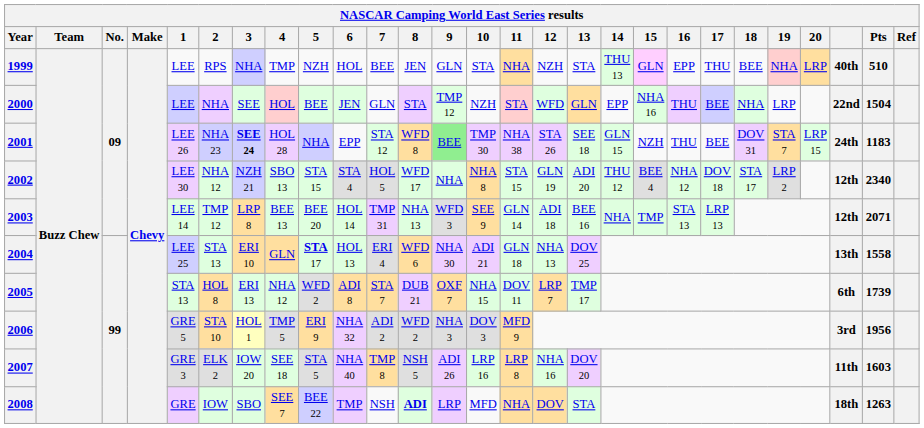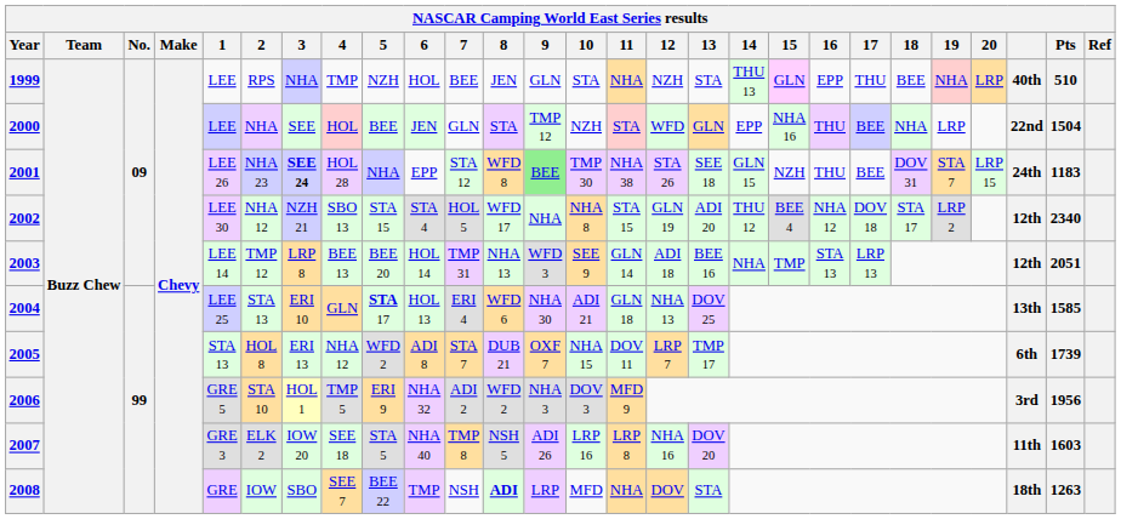 <table class="wikitable" style="text-align:center; font-size:75%">
 <tr>
 <th colspan=36><a href='#'>NASCAR Camping World East Series</a> results</th>
 </tr>
 <tr>
 <th>Year</th>
 <th>Team</th>
 <th>No.</th>
 <th>Make</th>
 <th>1</th>
 <th>2</th>
 <th>3</th>
 <th>4</th>
 <th>5</th>
 <th>6</th>
 <th>7</th>
 <th>8</th>
 <th>9</th>
 <th>10</th>
 <th>11</th>
 <th>12</th>
 <th>13</th>
 <th>14</th>
 <th>15</th>
 <th>16</th>
 <th>17</th>
 <th>18</th>
 <th>19</th>
 <th>20</th>
 <th></th>
 <th>Pts</th>
 <th>Ref</th>
 </tr>
 <tr>
 <th><a href='#'>1999</a></th>
 <th rowspan=10>Buzz Chew</th>
 <th rowspan=5>09</th>
 <th rowspan=10><a href='#'>Chevy</a></th>
 <td><a href='#'>LEE</a></td>
 <td><a href='#'>RPS</a></td>
 <td style="background:#CFCFFF;"><a href='#'>NHA</a><br></td>
 <td><a href='#'>TMP</a></td>
 <td><a href='#'>NZH</a></td>
 <td><a href='#'>HOL</a></td>
 <td><a href='#'>BEE</a></td>
 <td><a href='#'>JEN</a></td>
 <td><a href='#'>GLN</a></td>
 <td><a href='#'>STA</a></td>
 <td style="background:#FFDF9F;"><a href='#'>NHA</a><br></td>
 <td><a href='#'>NZH</a></td>
 <td><a href='#'>STA</a></td>
 <td style="background:#DFFFDF;"><a href='#'>THU</a> <br><small>13</small></td>
 <td style="background:#FFCFFF;"><a href='#'>GLN</a><br></td>
 <td><a href='#'>EPP</a></td>
 <td><a href='#'>THU</a></td>
 <td><a href='#'>BEE</a></td>
 <td style="background:#FFCFCF;"><a href='#'>NHA</a><br></td>
 <td style="background:#FFDF9F;"><a href='#'>LRP</a><br></td>
 <th>40th</th>
 <th>510</th>
 <th></th>
 </tr>
 <tr>
 <th><a href='#'>2000</a></th>
 <td style="background:#CFCFFF;"><a href='#'>LEE</a><br></td>
 <td style="background:#EFCFFF;"><a href='#'>NHA</a><br></td>
 <td style="background:#DFFFDF;"><a href='#'>SEE</a><br></td>
 <td style="background:#FFCFCF;"><a href='#'>HOL</a><br></td>
 <td style="background:#DFFFDF;"><a href='#'>BEE</a><br></td>
 <td style="background:#DFFFDF;"><a href='#'>JEN</a><br></td>
 <td><a href='#'>GLN</a></td>
 <td style="background:#EFCFFF;"><a href='#'>STA</a><br></td>
 <td style="background:#DFFFDF;"><a href='#'>TMP</a> <br><small>12</small></td>
 <td><a href='#'>NZH</a></td>
 <td style="background:#FFCFCF;"><a href='#'>STA</a><br></td>
 <td style="background:#DFFFDF;"><a href='#'>WFD</a><br></td>
 <td style="background:#FFDF9F;"><a href='#'>GLN</a><br></td>
 <td><a href='#'>EPP</a></td>
 <td style="background:#DFFFDF;"><a href='#'>NHA</a> <br><small>16</small></td>
 <td style="background:#EFCFFF;"><a href='#'>THU</a><br></td>
 <td style="background:#CFCFFF;"><a href='#'>BEE</a><br></td>
 <td style="background:#DFFFDF;"><a href='#'>NHA</a><br></td>
 <td><a href='#'>LRP</a></td>
 <td></td>
 <th>22nd</th>
 <th>1504</th>
 <th></th>
 </tr>
 <tr>
 <th><a href='#'>2001</a></th>
 <td style="background:#EFCFFF;"><a href='#'>LEE</a> <br><small>26</small></td>
 <td style="background:#CFCFFF;"><a href='#'>NHA</a> <br><small>23</small></td>
 <td style="background:#CFCFFF;"><strong><a href='#'>SEE</a> <br><small>24</small></strong></td>
 <td style="background:#EFCFFF;"><a href='#'>HOL</a> <br><small>28</small></td>
 <td style="background:#CFCFFF;"><a href='#'>NHA</a><br></td>
 <td><a href='#'>EPP</a></td>
 <td style="background:#DFFFDF;"><a href='#'>STA</a> <br><small>12</small></td>
 <td style="background:#FFDF9F;"><a href='#'>WFD</a> <br><small>8</small></td>
 <td style="background: lightgreen;"><a href='#'>BEE</a></td>
 <td style="background:#EFCFFF;"><a href='#'>TMP</a> <br><small>30</small></td>
 <td style="background:#EFCFFF;"><a href='#'>NHA</a> <br><small>38</small></td>
 <td style="background:#EFCFFF;"><a href='#'>STA</a> <br><small>26</small></td>
 <td style="background:#DFFFDF;"><a href='#'>SEE</a> <br><small>18</small></td>
 <td style="background:#DFFFDF;"><a href='#'>GLN</a> <br><small>15</small></td>
 <td><a href='#'>NZH</a></td>
 <td><a href='#'>THU</a></td>
 <td><a href='#'>BEE</a></td>
 <td style="background:#EFCFFF;"><a href='#'>DOV</a> <br><small>31</small></td>
 <td style="background:#FFDF9F;"><a href='#'>STA</a> <br><small>7</small></td>
 <td style="background:#DFFFDF;"><a href='#'>LRP</a> <br><small>15</small></td>
 <th>24th</th>
 <th>1183</th>
 <th></th>
 </tr>
 <tr>
 <th><a href='#'>2002</a></th>
 <td style="background:#EFCFFF;"><a href='#'>LEE</a> <br><small>30</small></td>
 <td style="background:#DFFFDF;"><a href='#'>NHA</a> <br><small>12</small></td>
 <td style="background:#CFCFFF;"><a href='#'>NZH</a> <br><small>21</small></td>
 <td style="background:#DFFFDF;"><a href='#'>SBO</a> <br><small>13</small></td>
 <td style="background:#DFFFDF;"><a href='#'>STA</a> <br><small>15</small></td>
 <td style="background:#DFDFDF;"><a href='#'>STA</a> <br><small>4</small></td>
 <td style="background:#DFDFDF;"><a href='#'>HOL</a> <br><small>5</small></td>
 <td style="background:#DFFFDF;"><a href='#'>WFD</a> <br><small>17</small></td>
 <td style="background:#DFFFDF;"><a href='#'>NHA</a><br></td>
 <td style="background:#FFDF9F;"><a href='#'>NHA</a> <br><small>8</small></td>
 <td style="background:#DFFFDF;"><a href='#'>STA</a> <br><small>15</small></td>
 <td style="background:#DFFFDF;"><a href='#'>GLN</a> <br><small>19</small></td>
 <td style="background:#DFFFDF;"><a href='#'>ADI</a> <br><small>20</small></td>
 <td style="background:#DFFFDF;"><a href='#'>THU</a> <br><small>12</small></td>
 <td style="background:#DFDFDF;"><a href='#'>BEE</a> <br><small>4</small></td>
 <td style="background:#DFFFDF;"><a href='#'>NHA</a> <br><small>12</small></td>
 <td style="background:#DFFFDF;"><a href='#'>DOV</a> <br><small>18</small></td>
 <td style="background:#DFFFDF;"><a href='#'>STA</a> <br><small>17</small></td>
 <td style="background:#DFDFDF;"><a href='#'>LRP</a> <br><small>2</small></td>
 <td></td>
 <th>12th</th>
 <th>2340</th>
 <th></th>
 </tr>
 <tr>
 <th><a href='#'>2003</a></th>
 <td style="background:#DFFFDF;"><a href='#'>LEE</a> <br><small>14</small></td>
 <td style="background:#DFFFDF;"><a href='#'>TMP</a> <br><small>12</small></td>
 <td style="background:#FFDF9F;"><a href='#'>LRP</a> <br><small>8</small></td>
 <td style="background:#DFFFDF;"><a href='#'>BEE</a> <br><small>13</small></td>
 <td style="background:#DFFFDF;"><a href='#'>BEE</a> <br><small>20</small></td>
 <td style="background:#DFFFDF;"><a href='#'>HOL</a> <br><small>14</small></td>
 <td style="background:#EFCFFF;"><a href='#'>TMP</a> <br><small>31</small></td>
 <td style="background:#DFFFDF;"><a href='#'>NHA</a> <br><small>13</small></td>
 <td style="background:#DFDFDF;"><a href='#'>WFD</a> <br><small>3</small></td>
 <td style="background:#FFDF9F;"><a href='#'>SEE</a> <br><small>9</small></td>
 <td style="background:#DFFFDF;"><a href='#'>GLN</a> <br><small>14</small></td>
 <td style="background:#DFFFDF;"><a href='#'>ADI</a> <br><small>18</small></td>
 <td style="background:#DFFFDF;"><a href='#'>BEE</a> <br><small>16</small></td>
 <td style="background:#DFFFDF;"><a href='#'>NHA</a><br></td>
 <td style="background:#DFFFDF;"><a href='#'>TMP</a><br></td>
 <td style="background:#DFFFDF;"><a href='#'>STA</a> <br><small>13</small></td>
 <td style="background:#DFFFDF;"><a href='#'>LRP</a> <br><small>13</small></td>
 <td colspan=3></td>
 <th>12th</th>
-<th>2071</th>
+<th>2051</th>
 <th></th>
 </tr>
 <tr>
 <th><a href='#'>2004</a></th>
 <th rowspan=5>99</th>
 <td style="background:#CFCFFF;"><a href='#'>LEE</a> <br><small>25</small></td>
 <td style="background:#DFFFDF;"><a href='#'>STA</a> <br><small>13</small></td>
 <td style="background:#FFDF9F;"><a href='#'>ERI</a> <br><small>10</small></td>
 <td style="background:#FFDF9F;"><a href='#'>GLN</a><br></td>
 <td style="background:#DFFFDF;"><strong><a href='#'>STA</a></strong> <br><small>17</small></td>
 <td style="background:#DFFFDF;"><a href='#'>HOL</a> <br><small>13</small></td>
 <td style="background:#DFDFDF;"><a href='#'>ERI</a> <br><small>4</small></td>
 <td style="background:#FFDF9F;"><a href='#'>WFD</a> <br><small>6</small></td>
 <td style="background:#EFCFFF;"><a href='#'>NHA</a> <br><small>30</small></td>
 <td style="background:#EFCFFF;"><a href='#'>ADI</a> <br><small>21</small></td>
 <td style="background:#DFFFDF;"><a href='#'>GLN</a> <br><small>18</small></td>
 <td style="background:#DFFFDF;"><a href='#'>NHA</a> <br><small>13</small></td>
 <td style="background:#EFCFFF;"><a href='#'>DOV</a> <br><small>25</small></td>
 <td colspan=7></td>
 <th>13th</th>
-<th>1558</th>
+<th>1585</th>
 <th></th>
 </tr>
 <tr>
 <th><a href='#'>2005</a></th>
 <td style="background:#DFFFDF;"><a href='#'>STA</a> <br><small>13</small></td>
 <td style="background:#FFDF9F;"><a href='#'>HOL</a> <br><small>8</small></td>
 <td style="background:#DFFFDF;"><a href='#'>ERI</a> <br><small>13</small></td>
 <td style="background:#DFFFDF;"><a href='#'>NHA</a> <br><small>12</small></td>
 <td style="background:#DFDFDF;"><a href='#'>WFD</a> <br><small>2</small></td>
 <td style="background:#FFDF9F;"><a href='#'>ADI</a> <br><small>8</small></td>
 <td style="background:#FFDF9F;"><a href='#'>STA</a> <br><small>7</small></td>
 <td style="background:#EFCFFF;"><a href='#'>DUB</a> <br><small>21</small></td>
 <td style="background:#FFDF9F;"><a href='#'>OXF</a> <br><small>7</small></td>
 <td style="background:#DFFFDF;"><a href='#'>NHA</a> <br><small>15</small></td>
 <td style="background:#DFFFDF;"><a href='#'>DOV</a> <br><small>11</small></td>
 <td style="background:#FFDF9F;"><a href='#'>LRP</a> <br><small>7</small></td>
 <td style="background:#DFFFDF;"><a href='#'>TMP</a> <br><small>17</small></td>
 <td colspan=7></td>
 <th>6th</th>
 <th>1739</th>
 <th></th>
 </tr>
 <tr>
 <th><a href='#'>2006</a></th>
 <td style="background:#DFDFDF;"><a href='#'>GRE</a> <br><small>5</small></td>
 <td style="background:#FFDF9F;"><a href='#'>STA</a> <br><small>10</small></td>
 <td style="background:#FFFFBF;"><a href='#'>HOL</a> <br><small>1</small></td>
 <td style="background:#DFDFDF;"><a href='#'>TMP</a> <br><small>5</small></td>
 <td style="background:#FFDF9F;"><a href='#'>ERI</a> <br><small>9</small></td>
 <td style="background:#EFCFFF;"><a href='#'>NHA</a> <br><small>32</small></td>
 <td style="background:#DFDFDF;"><a href='#'>ADI</a> <br><small>2</small></td>
 <td style="background:#DFDFDF;"><a href='#'>WFD</a> <br><small>2</small></td>
 <td style="background:#DFDFDF;"><a href='#'>NHA</a> <br><small>3</small></td>
 <td style="background:#DFDFDF;"><a href='#'>DOV</a> <br><small>3</small></td>
 <td style="background:#FFDF9F;"><a href='#'>MFD</a> <br><small>9</small></td>
 <td colspan=9></td>
 <th>3rd</th>
 <th>1956</th>
 <th></th>
 </tr>
 <tr>
 <th><a href='#'>2007</a></th>
 <td style="background:#DFDFDF;"><a href='#'>GRE</a> <br><small>3</small></td>
 <td style="background:#DFDFDF;"><a href='#'>ELK</a> <br><small>2</small></td>
 <td style="background:#DFFFDF;"><a href='#'>IOW</a> <br><small>20</small></td>
 <td style="background:#DFFFDF;"><a href='#'>SEE</a> <br><small>18</small></td>
 <td style="background:#DFDFDF;"><a href='#'>STA</a> <br><small>5</small></td>
 <td style="background:#EFCFFF;"><a href='#'>NHA</a> <br><small>40</small></td>
 <td style="background:#FFDF9F;"><a href='#'>TMP</a> <br><small>8</small></td>
 <td style="background:#DFDFDF;"><a href='#'>NSH</a> <br><small>5</small></td>
 <td style="background:#EFCFFF;"><a href='#'>ADI</a> <br><small>26</small></td>
 <td style="background:#DFFFDF;"><a href='#'>LRP</a> <br><small>16</small></td>
 <td style="background:#FFDF9F;"><a href='#'>LRP</a> <br><small>8</small></td>
 <td style="background:#DFFFDF;"><a href='#'>NHA</a> <br><small>16</small></td>
 <td style="background:#EFCFFF;"><a href='#'>DOV</a> <br><small>20</small></td>
 <td colspan=7></td>
 <th>11th</th>
 <th>1603</th>
 <th></th>
 </tr>
 <tr>
 <th><a href='#'>2008</a></th>
 <td style="background:#EFCFFF;"><a href='#'>GRE</a><br></td>
 <td style="background:#DFFFDF;"><a href='#'>IOW</a><br></td>
 <td style="background:#DFFFDF;"><a href='#'>SBO</a><br></td>
 <td style="background:#FFDF9F;"><a href='#'>SEE</a> <br><small>7</small></td>
 <td style="background:#CFCFFF;"><a href='#'>BEE</a> <br><small>22</small></td>
 <td style="background:#EFCFFF;"><a href='#'>TMP</a><br></td>
 <td><a href='#'>NSH</a></td>
 <td style="background:#DFFFDF;"><strong><a href='#'>ADI</a></strong><br></td>
 <td style="background:#EFCFFF;"><a href='#'>LRP</a><br></td>
 <td><a href='#'>MFD</a></td>
 <td style="background:#FFDF9F;"><a href='#'>NHA</a><br></td>
 <td style="background:#FFDF9F;"><a href='#'>DOV</a><br></td>
 <td style="background:#DFFFDF;"><a href='#'>STA</a><br></td>
 <td colspan=7></td>
 <th>18th</th>
 <th>1263</th>
 <th></th>
 </tr>
 </table>
